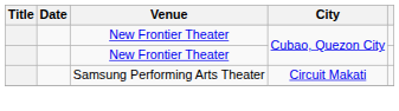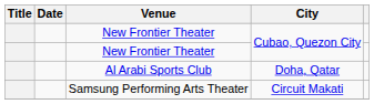 <table class="wikitable sortable plainrowheaders sortable" style="text-align:center;">
 <tr style="background:#ccc; text-align:center;">
 <th scope="col">Title</th>
 <th scope="col">Date</th>
 <th scope="col">Venue</th>
 <th scope="col">City</th>
 <th scope="col" class="unsortable"></th>
 </tr>
 <tr>
 <th scope="row"></th>
 <td></td>
 <td><a href='#'>New Frontier Theater</a></td>
 <td rowspan="2"><a href='#'>Cubao, Quezon City</a></td>
 <td></td>
 </tr>
 <tr>
 <th scope="row"></th>
 <td></td>
 <td><a href='#'>New Frontier Theater</a></td>
 <td></td>
 </tr>
 <tr>
 <th scope="row"></th>
 <td></td>
+<td><a href='#'>Al Arabi Sports Club</a></td>
+<td><a href='#'>Doha, Qatar</a></td>
+<td></td>
+</tr>
+<tr>
+<th scope="row"></th>
+<td></td>
 <td>Samsung Performing Arts Theater</td>
 <td><a href='#'>Circuit Makati</a></td>
 <td></td>
 </tr>
 <tr>
 </tr>
 </table>
